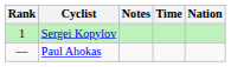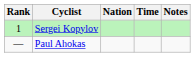 <table class="wikitable sortable" style="text-align:center;">
 <tr>
 <th>Rank</th>
 <th>Cyclist</th>
+<th>Nation</th>
+<th>Time</th>
 <th>Notes</th>
-<th>Time</th>
-<th>Nation</th>
 </tr>
 <tr bgcolor=bbf3bb>
 <td>1</td>
 <td align=left><a href='#'>Sergei Kopylov</a></td>
+<td align=left></td>
+<td data-sort-value=11.00></td>
 <td></td>
-<td data-sort-value=11.00></td>
-<td align=left></td>
 </tr>
 <tr>
 <td data-sort-value=2>—</td>
 <td align=left><a href='#'>Paul Ahokas</a></td>
+<td align=left></td>
+<td data-sort-value=99.9></td>
 <td></td>
-<td data-sort-value=99.9></td>
-<td align=left></td>
 </tr>
 </table>
